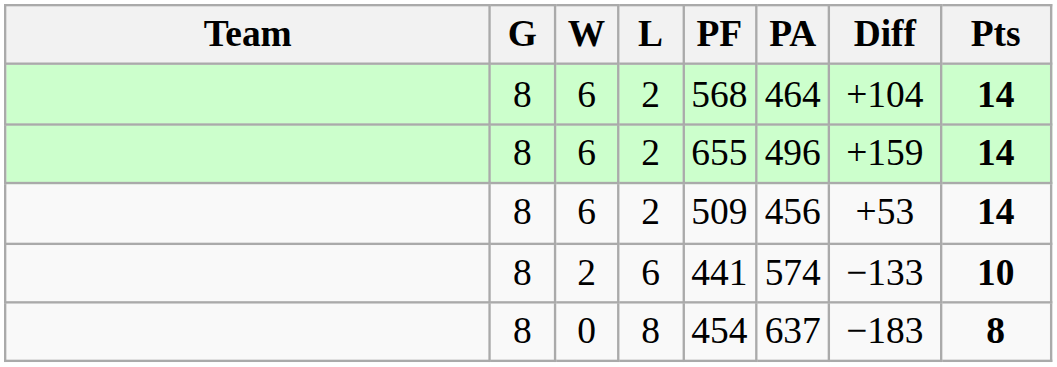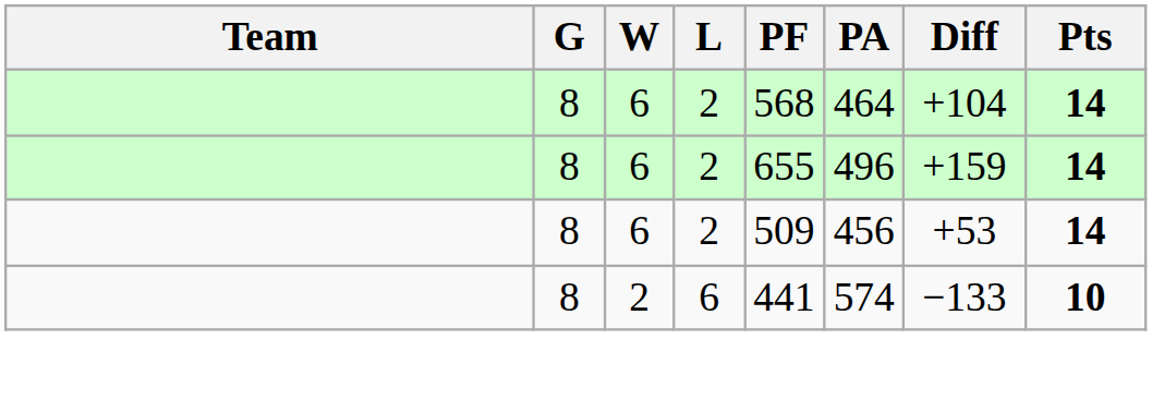 <table class="wikitable" style="text-align:center;">
 <tr>
 <th width=200>Team</th>
 <th width=20>G</th>
 <th width=20>W</th>
 <th width=20>L</th>
 <th width=20>PF</th>
 <th width=20>PA</th>
 <th width=40>Diff</th>
 <th width=40>Pts</th>
 </tr>
 <tr style="background:#cfc;">
 <td Style = "text-align:left;"></td>
 <td>8</td>
 <td>6</td>
 <td>2</td>
 <td>568</td>
 <td>464</td>
 <td>+104</td>
 <td><strong>14</strong></td>
 </tr>
 <tr style="background:#cfc;">
 <td Style = "text-align:left;"></td>
 <td>8</td>
 <td>6</td>
 <td>2</td>
 <td>655</td>
 <td>496</td>
 <td>+159</td>
 <td><strong>14</strong></td>
 </tr>
 <tr>
 <td Style = "text-align:left;"></td>
 <td>8</td>
 <td>6</td>
 <td>2</td>
 <td>509</td>
 <td>456</td>
 <td>+53</td>
 <td><strong>14</strong></td>
 </tr>
 <tr>
 <td Style = "text-align:left;"></td>
 <td>8</td>
 <td>2</td>
 <td>6</td>
 <td>441</td>
 <td>574</td>
 <td>−133</td>
 <td><strong>10</strong></td>
 </tr>
-<tr>
-<td Style = "text-align:left;"></td>
-<td>8</td>
-<td>0</td>
-<td>8</td>
-<td>454</td>
-<td>637</td>
-<td>−183</td>
-<td><strong>8</strong></td>
-</tr>
 </table>
